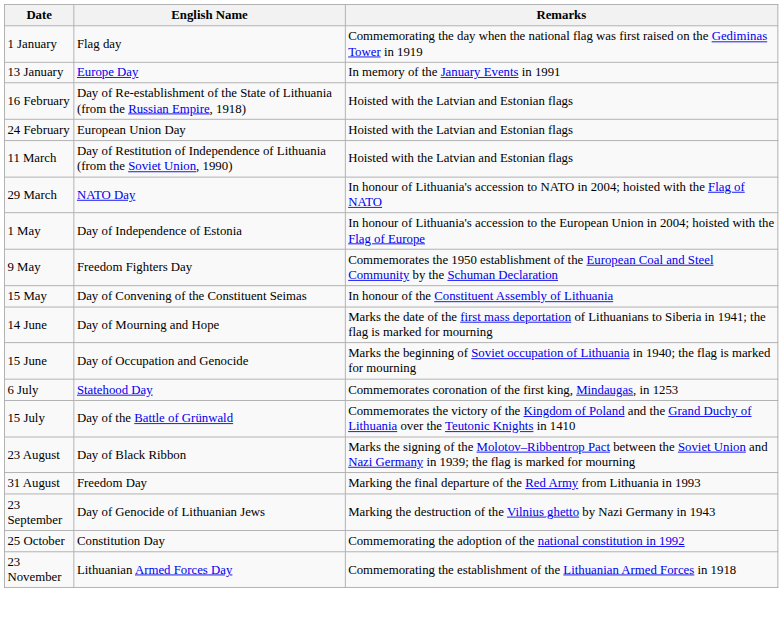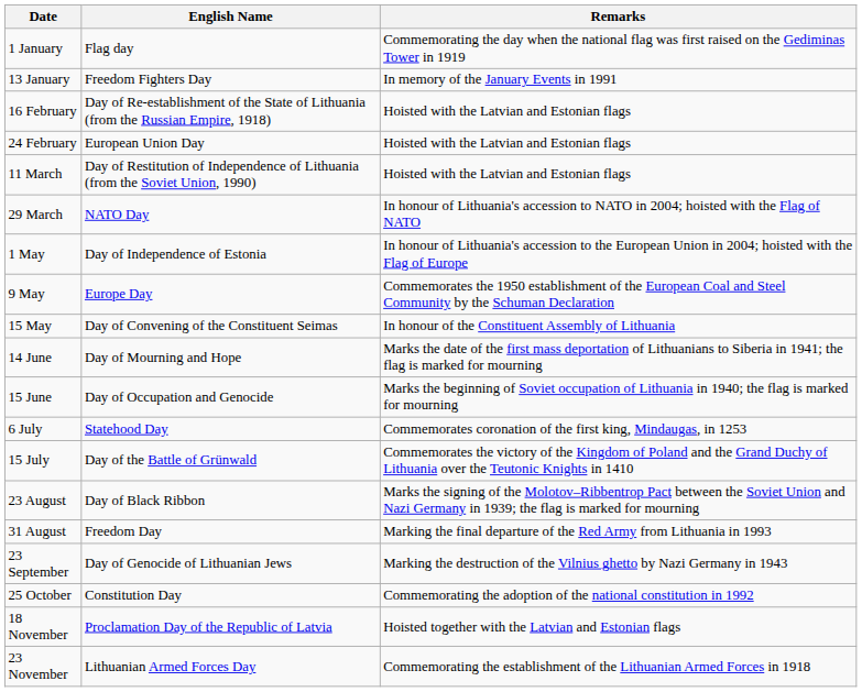 <table class="wikitable" style="font-size:90%">
 <tr>
 <th>Date</th>
 <th>English Name</th>
 <th>Remarks</th>
 </tr>
 <tr>
 <td>1 January</td>
 <td>Flag day</td>
 <td>Commemorating the day when the national flag was first raised on the <a href='#'>Gediminas Tower</a> in 1919</td>
 </tr>
 <tr>
 <td>13 January</td>
-<td><a href='#'>Europe Day</a></td>
+<td>Freedom Fighters Day</td>
 <td>In memory of the <a href='#'>January Events</a> in 1991</td>
 </tr>
 <tr>
 <td>16 February</td>
 <td>Day of Re-establishment of the State of Lithuania (from the <a href='#'>Russian Empire</a>, 1918)</td>
 <td>Hoisted with the Latvian and Estonian flags</td>
 </tr>
 <tr>
 <td>24 February</td>
 <td>European Union Day</td>
 <td>Hoisted with the Latvian and Estonian flags</td>
 </tr>
 <tr>
 <td>11 March</td>
 <td>Day of Restitution of Independence of Lithuania (from the <a href='#'>Soviet Union</a>, 1990)</td>
 <td>Hoisted with the Latvian and Estonian flags</td>
 </tr>
 <tr>
 <td>29 March</td>
 <td><a href='#'>NATO Day</a></td>
 <td>In honour of Lithuania's accession to NATO in 2004; hoisted with the <a href='#'>Flag of NATO</a></td>
 </tr>
 <tr>
 <td>1 May</td>
 <td>Day of Independence of Estonia</td>
 <td>In honour of Lithuania's accession to the European Union in 2004; hoisted with the <a href='#'>Flag of Europe</a></td>
 </tr>
 <tr>
 <td>9 May</td>
-<td>Freedom Fighters Day</td>
+<td><a href='#'>Europe Day</a></td>
 <td>Commemorates the 1950 establishment of the <a href='#'>European Coal and Steel Community</a> by the <a href='#'>Schuman Declaration</a></td>
 </tr>
 <tr>
 <td>15 May</td>
 <td>Day of Convening of the Constituent Seimas</td>
 <td>In honour of the <a href='#'>Constituent Assembly of Lithuania</a></td>
 </tr>
 <tr>
 <td>14 June</td>
 <td>Day of Mourning and Hope</td>
 <td>Marks the date of the <a href='#'>first mass deportation</a> of Lithuanians to Siberia in 1941; the flag is marked for mourning</td>
 </tr>
 <tr>
 <td>15 June</td>
 <td>Day of Occupation and Genocide</td>
 <td>Marks the beginning of <a href='#'>Soviet occupation of Lithuania</a> in 1940; the flag is marked for mourning</td>
 </tr>
 <tr>
 <td>6 July</td>
 <td><a href='#'>Statehood Day</a></td>
 <td>Commemorates coronation of the first king, <a href='#'>Mindaugas</a>, in 1253</td>
 </tr>
 <tr>
 <td>15 July</td>
 <td>Day of the <a href='#'>Battle of Grünwald</a></td>
 <td>Commemorates the victory of the <a href='#'>Kingdom of Poland</a> and the <a href='#'>Grand Duchy of Lithuania</a> over the <a href='#'>Teutonic Knights</a> in 1410</td>
 </tr>
 <tr>
 <td>23 August</td>
 <td>Day of Black Ribbon</td>
 <td>Marks the signing of the <a href='#'>Molotov–Ribbentrop Pact</a> between the <a href='#'>Soviet Union</a> and <a href='#'>Nazi Germany</a> in 1939; the flag is marked for mourning</td>
 </tr>
 <tr>
 <td>31 August</td>
 <td>Freedom Day</td>
 <td>Marking the final departure of the <a href='#'>Red Army</a> from Lithuania in 1993</td>
 </tr>
 <tr>
 <td>23 September</td>
 <td>Day of Genocide of Lithuanian Jews</td>
 <td>Marking the destruction of the <a href='#'>Vilnius ghetto</a> by Nazi Germany in 1943</td>
 </tr>
 <tr>
 <td>25 October</td>
 <td>Constitution Day</td>
 <td>Commemorating the adoption of the <a href='#'>national constitution in 1992</a></td>
 </tr>
 <tr>
+<td>18 November</td>
+<td><a href='#'>Proclamation Day of the Republic of Latvia</a></td>
+<td>Hoisted together with the <a href='#'>Latvian</a> and <a href='#'>Estonian</a> flags</td>
+</tr>
+<tr>
 <td>23 November</td>
 <td>Lithuanian <a href='#'>Armed Forces Day</a></td>
 <td>Commemorating the establishment of the <a href='#'>Lithuanian Armed Forces</a> in 1918</td>
 </tr>
 </table>
